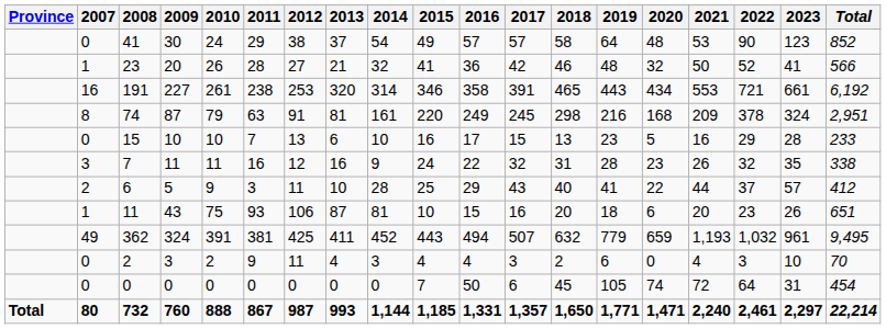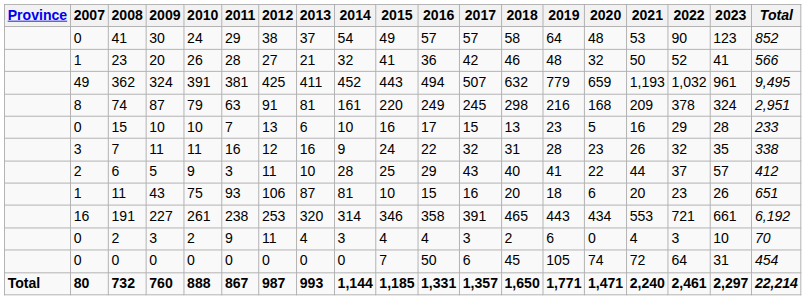 <table class="wikitable" style="text-align:left">
 <tr>
 <th><a href='#'>Province</a></th>
 <th>2007</th>
 <th>2008</th>
 <th>2009</th>
 <th>2010</th>
 <th>2011</th>
 <th>2012</th>
 <th>2013</th>
 <th>2014</th>
 <th>2015</th>
 <th>2016</th>
 <th>2017</th>
 <th>2018</th>
 <th>2019</th>
 <th>2020</th>
 <th>2021</th>
 <th>2022</th>
 <th>2023</th>
 <th><em>Total</em></th>
 </tr>
 <tr>
 <td style="text-align:left"></td>
 <td>0</td>
 <td>41</td>
 <td>30</td>
 <td>24</td>
 <td>29</td>
 <td>38</td>
 <td>37</td>
 <td>54</td>
 <td>49</td>
 <td>57</td>
 <td>57</td>
 <td>58</td>
 <td>64</td>
 <td>48</td>
 <td>53</td>
 <td>90</td>
 <td>123</td>
 <td><em>852</em></td>
 </tr>
 <tr>
 <td style="text-align:left"></td>
 <td>1</td>
 <td>23</td>
 <td>20</td>
 <td>26</td>
 <td>28</td>
 <td>27</td>
 <td>21</td>
 <td>32</td>
 <td>41</td>
 <td>36</td>
 <td>42</td>
 <td>46</td>
 <td>48</td>
 <td>32</td>
 <td>50</td>
 <td>52</td>
 <td>41</td>
 <td><em>566</em></td>
 </tr>
 <tr>
 <td style="text-align:left"></td>
-<td>16</td>
-<td>191</td>
-<td>227</td>
-<td>261</td>
-<td>238</td>
-<td>253</td>
-<td>320</td>
-<td>314</td>
-<td>346</td>
-<td>358</td>
+<td>49</td>
+<td>362</td>
+<td>324</td>
 <td>391</td>
-<td>465</td>
+<td>381</td>
+<td>425</td>
+<td>411</td>
+<td>452</td>
 <td>443</td>
-<td>434</td>
-<td>553</td>
-<td>721</td>
-<td>661</td>
-<td><em>6,192</em></td>
+<td>494</td>
+<td>507</td>
+<td>632</td>
+<td>779</td>
+<td>659</td>
+<td>1,193</td>
+<td>1,032</td>
+<td>961</td>
+<td><em>9,495</em></td>
 </tr>
 <tr>
 <td style="text-align:left"></td>
 <td>8</td>
 <td>74</td>
 <td>87</td>
 <td>79</td>
 <td>63</td>
 <td>91</td>
 <td>81</td>
 <td>161</td>
 <td>220</td>
 <td>249</td>
 <td>245</td>
 <td>298</td>
 <td>216</td>
 <td>168</td>
 <td>209</td>
 <td>378</td>
 <td>324</td>
 <td><em>2,951</em></td>
 </tr>
 <tr>
 <td style="text-align:left"></td>
 <td>0</td>
 <td>15</td>
 <td>10</td>
 <td>10</td>
 <td>7</td>
 <td>13</td>
 <td>6</td>
 <td>10</td>
 <td>16</td>
 <td>17</td>
 <td>15</td>
 <td>13</td>
 <td>23</td>
 <td>5</td>
 <td>16</td>
 <td>29</td>
 <td>28</td>
 <td><em>233</em></td>
 </tr>
 <tr>
 <td style="text-align:left"></td>
 <td>3</td>
 <td>7</td>
 <td>11</td>
 <td>11</td>
 <td>16</td>
 <td>12</td>
 <td>16</td>
 <td>9</td>
 <td>24</td>
 <td>22</td>
 <td>32</td>
 <td>31</td>
 <td>28</td>
 <td>23</td>
 <td>26</td>
 <td>32</td>
 <td>35</td>
 <td><em>338</em></td>
 </tr>
 <tr>
 <td style="text-align:left"></td>
 <td>2</td>
 <td>6</td>
 <td>5</td>
 <td>9</td>
 <td>3</td>
 <td>11</td>
 <td>10</td>
 <td>28</td>
 <td>25</td>
 <td>29</td>
 <td>43</td>
 <td>40</td>
 <td>41</td>
 <td>22</td>
 <td>44</td>
 <td>37</td>
 <td>57</td>
 <td><em>412</em></td>
 </tr>
 <tr>
 <td style="text-align:left"></td>
 <td>1</td>
 <td>11</td>
 <td>43</td>
 <td>75</td>
 <td>93</td>
 <td>106</td>
 <td>87</td>
 <td>81</td>
 <td>10</td>
 <td>15</td>
 <td>16</td>
 <td>20</td>
 <td>18</td>
 <td>6</td>
 <td>20</td>
 <td>23</td>
 <td>26</td>
 <td><em>651</em></td>
 </tr>
 <tr>
 <td style="text-align:left"></td>
-<td>49</td>
-<td>362</td>
-<td>324</td>
+<td>16</td>
+<td>191</td>
+<td>227</td>
+<td>261</td>
+<td>238</td>
+<td>253</td>
+<td>320</td>
+<td>314</td>
+<td>346</td>
+<td>358</td>
 <td>391</td>
-<td>381</td>
-<td>425</td>
-<td>411</td>
-<td>452</td>
+<td>465</td>
 <td>443</td>
-<td>494</td>
-<td>507</td>
-<td>632</td>
-<td>779</td>
-<td>659</td>
-<td>1,193</td>
-<td>1,032</td>
-<td>961</td>
-<td><em>9,495</em></td>
+<td>434</td>
+<td>553</td>
+<td>721</td>
+<td>661</td>
+<td><em>6,192</em></td>
 </tr>
 <tr>
 <td style="text-align:left"></td>
 <td>0</td>
 <td>2</td>
 <td>3</td>
 <td>2</td>
 <td>9</td>
 <td>11</td>
 <td>4</td>
 <td>3</td>
 <td>4</td>
 <td>4</td>
 <td>3</td>
 <td>2</td>
 <td>6</td>
 <td>0</td>
 <td>4</td>
 <td>3</td>
 <td>10</td>
 <td><em>70</em></td>
 </tr>
 <tr>
 <td style="text-align:left"></td>
 <td>0</td>
 <td>0</td>
 <td>0</td>
 <td>0</td>
 <td>0</td>
 <td>0</td>
 <td>0</td>
 <td>0</td>
 <td>7</td>
 <td>50</td>
 <td>6</td>
 <td>45</td>
 <td>105</td>
 <td>74</td>
 <td>72</td>
 <td>64</td>
 <td>31</td>
 <td><em>454</em></td>
 </tr>
 <tr>
 <td style="text-align:left"><strong>Total</strong></td>
 <td><strong>80</strong></td>
 <td><strong>732</strong></td>
 <td><strong>760</strong></td>
 <td><strong>888</strong></td>
 <td><strong>867</strong></td>
 <td><strong>987</strong></td>
 <td><strong>993</strong></td>
 <td><strong>1,144</strong></td>
 <td><strong>1,185</strong></td>
 <td><strong>1,331</strong></td>
 <td><strong>1,357</strong></td>
 <td><strong>1,650</strong></td>
 <td><strong>1,771</strong></td>
 <td><strong>1,471</strong></td>
 <td><strong>2,240</strong></td>
 <td><strong>2,461</strong></td>
 <td><strong>2,297</strong></td>
 <td><strong><em>22,214</em></strong></td>
 </tr>
 </table>
